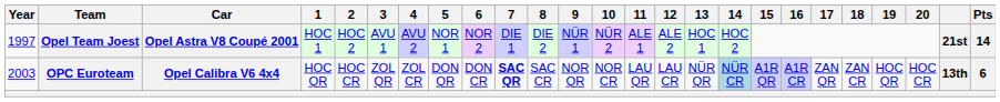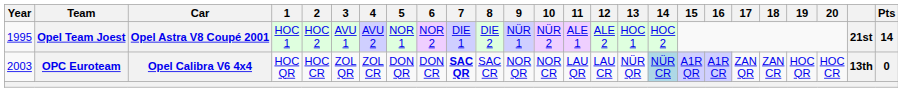 <table class="wikitable" style="text-align:center; font-size:85%">
 <tr>
 <th>Year</th>
 <th>Team</th>
 <th>Car</th>
 <th>1</th>
 <th>2</th>
 <th>3</th>
 <th>4</th>
 <th>5</th>
 <th>6</th>
 <th>7</th>
 <th>8</th>
 <th>9</th>
 <th>10</th>
 <th>11</th>
 <th>12</th>
 <th>13</th>
 <th>14</th>
 <th>15</th>
 <th>16</th>
 <th>17</th>
 <th>18</th>
 <th>19</th>
 <th>20</th>
 <th></th>
 <th>Pts</th>
 </tr>
 <tr>
-<td><a href='#'>1997</a></td>
+<td><a href='#'>1995</a></td>
 <th nowrap><a href='#'>Opel Team Joest</a></th>
 <th nowrap><a href='#'>Opel Astra V8 Coupé 2001</a></th>
 <td style="background:#DFFFDF;"><a href='#'>HOC<br>1</a><br></td>
 <td style="background:#DFFFDF;"><a href='#'>HOC<br>2</a><br></td>
 <td style="background:#DFFFDF;"><a href='#'>AVU<br>1</a><br></td>
 <td style="background:#CFCFFF;"><a href='#'>AVU<br>2</a><br></td>
 <td style="background:#DFFFDF;"><a href='#'>NOR<br>1</a><br></td>
 <td style="background:#EFCFFF;"><a href='#'>NOR<br>2</a><br></td>
 <td style="background:#CFCFFF;"><a href='#'>DIE<br>1</a><br></td>
 <td style="background:#DFFFDF;"><a href='#'>DIE<br>2</a><br></td>
 <td style="background:#CFCFFF;"><a href='#'>NÜR<br>1</a><br></td>
 <td style="background:#EFCFFF;"><a href='#'>NÜR<br>2</a><br></td>
 <td style="background:#EFCFFF;"><a href='#'>ALE<br>1</a><br></td>
 <td style="background:#DFFFDF;"><a href='#'>ALE<br>2</a><br></td>
 <td style="background:#DFFFDF;"><a href='#'>HOC<br>1</a><br></td>
 <td style="background:#DFFFDF;"><a href='#'>HOC<br>2</a><br></td>
 <td colspan=6></td>
 <th>21st</th>
 <th>14</th>
 </tr>
 <tr>
 <td><a href='#'>2003</a></td>
 <th nowrap><a href='#'>OPC Euroteam</a></th>
 <th nowrap><a href='#'>Opel Calibra V6 4x4</a></th>
 <td><a href='#'>HOC<br>QR</a></td>
 <td><a href='#'>HOC<br>CR</a></td>
 <td><a href='#'>ZOL<br>QR</a></td>
 <td><a href='#'>ZOL<br>CR</a></td>
 <td><a href='#'>DON<br>QR</a></td>
 <td><a href='#'>DON<br>CR</a></td>
 <td><strong><a href='#'>SAC<br>QR</a></strong></td>
 <td><a href='#'>SAC<br>CR</a></td>
 <td><a href='#'>NOR<br>QR</a></td>
 <td><a href='#'>NOR<br>CR</a></td>
 <td><a href='#'>LAU<br>QR</a></td>
 <td><a href='#'>LAU<br>CR</a></td>
 <td><a href='#'>NÜR<br>QR</a></td>
 <td style="background: lightblue;"><a href='#'>NÜR<br>CR</a></td>
 <td style="background:#CFCFFF;"><a href='#'>A1R<br>QR</a><br></td>
 <td style="background:#CFCFFF;"><a href='#'>A1R<br>CR</a><br></td>
 <td><a href='#'>ZAN<br>QR</a></td>
 <td><a href='#'>ZAN<br>CR</a></td>
 <td><a href='#'>HOC<br>QR</a></td>
 <td><a href='#'>HOC<br>CR</a></td>
 <th>13th</th>
-<th>6</th>
+<th>0</th>
 </tr>
 <tr>
 <th colspan="25"></th>
 </tr>
 </table>
